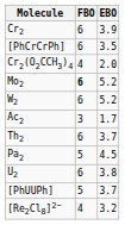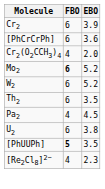 <table class="wikitable floatright">
 <tr>
 <th>Molecule</th>
 <th>FBO</th>
 <th>EBO</th>
 </tr>
 <tr>
 <td>Cr<sub>2</sub></td>
 <td>6</td>
 <td>3.9</td>
 </tr>
 <tr>
 <td>[PhCrCrPh]</td>
 <td>6</td>
-<td>3.5</td>
+<td>3.6</td>
 </tr>
 <tr>
 <td>Cr<sub>2</sub>(O<sub>2</sub>CCH<sub>3</sub>)<sub>4</sub></td>
 <td>4</td>
 <td>2.0</td>
 </tr>
 <tr>
 <td>Mo<sub>2</sub></td>
 <td><strong>6</strong></td>
 <td>5.2</td>
 </tr>
 <tr>
 <td>W<sub>2</sub></td>
 <td>6</td>
 <td>5.2</td>
 </tr>
 <tr>
-<td>Ac<sub>2</sub></td>
-<td>3</td>
-<td>1.7</td>
-</tr>
-<tr>
 <td>Th<sub>2</sub></td>
 <td>6</td>
-<td>3.7</td>
+<td>3.5</td>
 </tr>
 <tr>
 <td>Pa<sub>2</sub></td>
-<td>5</td>
+<td>4</td>
 <td>4.5</td>
 </tr>
 <tr>
 <td>U<sub>2</sub></td>
 <td>6</td>
 <td>3.8</td>
 </tr>
 <tr>
 <td>[PhUUPh]</td>
-<td>5</td>
-<td>3.7</td>
+<td><strong>5</strong></td>
+<td>3.5</td>
 </tr>
 <tr>
 <td>[Re<sub>2</sub>Cl<sub>8</sub>]<sup>2−</sup></td>
 <td>4</td>
-<td>3.2</td>
+<td>2.3</td>
 </tr>
 </table>
